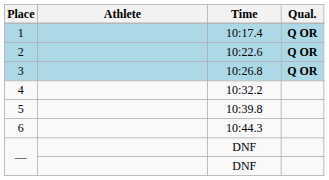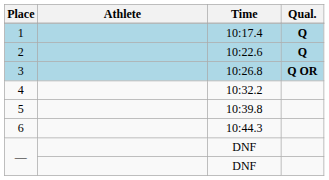 <table class=wikitable style="text-align:center">
 <tr>
 <th width=20>Place</th>
 <th width=220>Athlete</th>
 <th width=90>Time</th>
 <th width=50>Qual.</th>
 </tr>
 <tr>
 </tr>
 <tr bgcolor=lightblue>
 <td>1</td>
 <td align=left></td>
 <td>10:17.4</td>
-<td><strong>Q OR</strong></td>
+<td><strong>Q</strong></td>
 </tr>
 <tr bgcolor=lightblue>
 <td>2</td>
 <td align=left></td>
 <td>10:22.6</td>
-<td><strong>Q OR</strong></td>
+<td><strong>Q</strong></td>
 </tr>
 <tr bgcolor=lightblue>
 <td>3</td>
 <td align=left></td>
 <td>10:26.8</td>
 <td><strong>Q OR</strong></td>
 </tr>
 <tr>
 <td>4</td>
 <td align=left></td>
 <td>10:32.2</td>
 <td></td>
 </tr>
 <tr>
 <td>5</td>
 <td align=left></td>
 <td>10:39.8</td>
 <td></td>
 </tr>
 <tr>
 <td>6</td>
 <td align=left></td>
 <td>10:44.3</td>
 <td></td>
 </tr>
 <tr>
 <td rowspan=2>—</td>
 <td align=left></td>
 <td>DNF</td>
 <td></td>
 </tr>
 <tr>
 <td align=left></td>
 <td>DNF</td>
 <td></td>
 </tr>
 </table>
